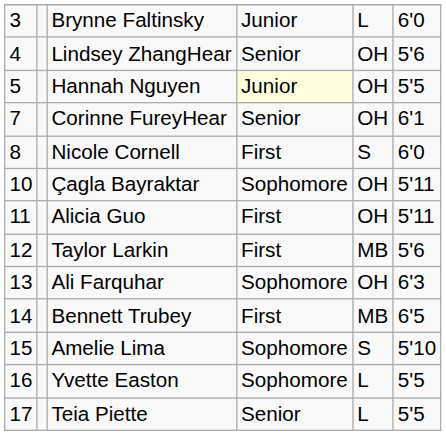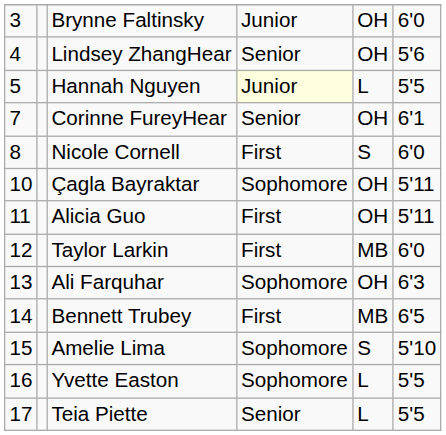 <table class="wikitable" style="text-align: ;">
 <tr>
 </tr>
 <tr>
 <td>3</td>
 <td></td>
 <td>Brynne Faltinsky</td>
 <td>Junior</td>
-<td>L</td>
+<td>OH</td>
 <td>6'0</td>
 </tr>
 <tr>
 <td>4</td>
 <td></td>
 <td>Lindsey ZhangHear</td>
 <td>Senior</td>
 <td>OH</td>
 <td>5'6</td>
 </tr>
 <tr>
 <td>5</td>
 <td></td>
 <td>Hannah Nguyen</td>
 <td style="background: lightyellow;">Junior</td>
-<td>OH</td>
+<td>L</td>
 <td>5'5</td>
 </tr>
 <tr>
 <td>7</td>
 <td></td>
 <td>Corinne FureyHear</td>
 <td>Senior</td>
 <td>OH</td>
 <td>6'1</td>
 </tr>
 <tr>
 <td>8</td>
 <td></td>
 <td>Nicole Cornell</td>
 <td>First</td>
 <td>S</td>
 <td>6'0</td>
 </tr>
 <tr>
 <td>10</td>
 <td></td>
 <td>Çagla Bayraktar</td>
 <td>Sophomore</td>
 <td>OH</td>
 <td>5'11</td>
 </tr>
 <tr>
 <td>11</td>
 <td></td>
 <td>Alicia Guo</td>
 <td>First</td>
 <td>OH</td>
 <td>5'11</td>
 </tr>
 <tr>
 <td>12</td>
 <td></td>
 <td>Taylor Larkin</td>
 <td>First</td>
 <td>MB</td>
-<td>5'6</td>
+<td>6'0</td>
 </tr>
 <tr>
 <td>13</td>
 <td></td>
 <td>Ali Farquhar</td>
 <td>Sophomore</td>
 <td>OH</td>
 <td>6'3</td>
 </tr>
 <tr>
 <td>14</td>
 <td></td>
 <td>Bennett Trubey</td>
 <td>First</td>
 <td>MB</td>
 <td>6'5</td>
 </tr>
 <tr>
 <td>15</td>
 <td></td>
 <td>Amelie Lima</td>
 <td>Sophomore</td>
 <td>S</td>
 <td>5'10</td>
 </tr>
 <tr>
 <td>16</td>
 <td></td>
 <td>Yvette Easton</td>
 <td>Sophomore</td>
 <td>L</td>
 <td>5'5</td>
 </tr>
 <tr>
 <td>17</td>
 <td></td>
 <td>Teia Piette</td>
 <td>Senior</td>
 <td>L</td>
 <td>5'5</td>
 </tr>
 </table>
